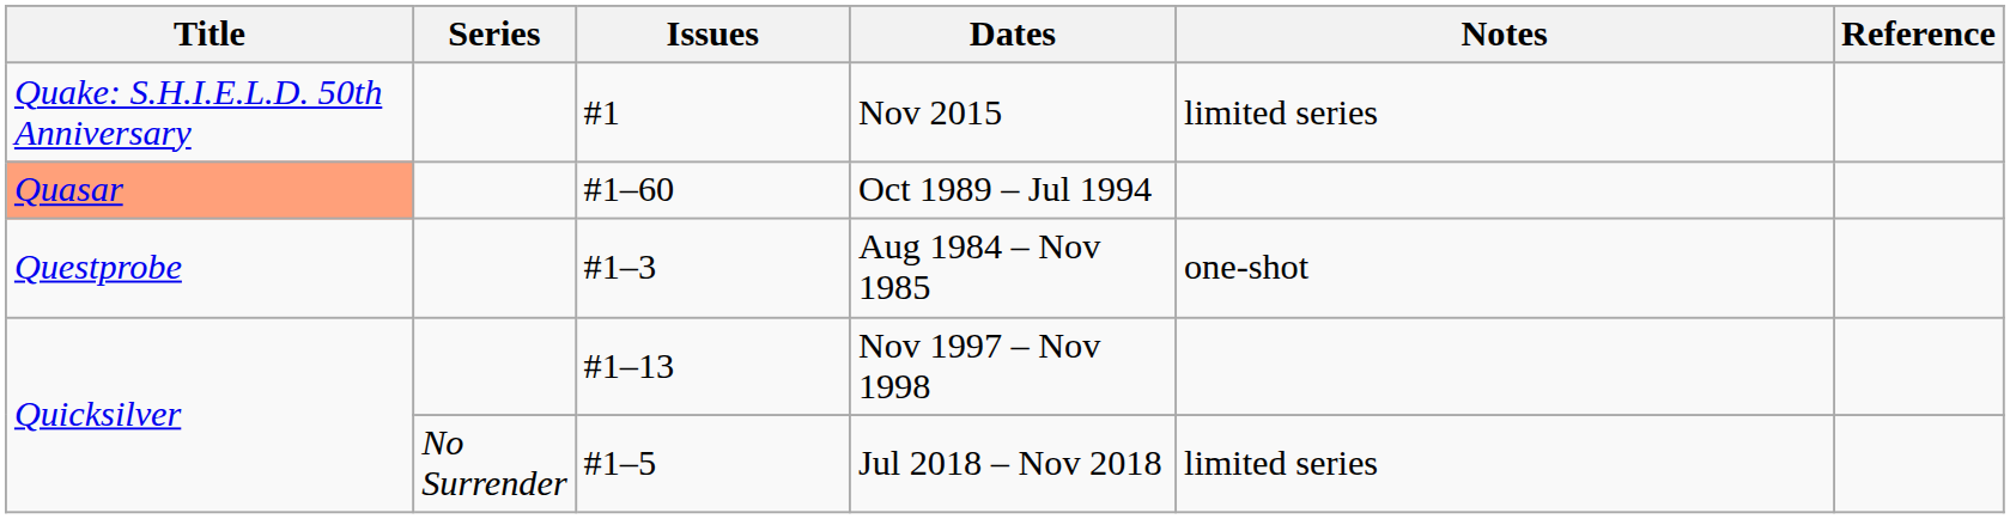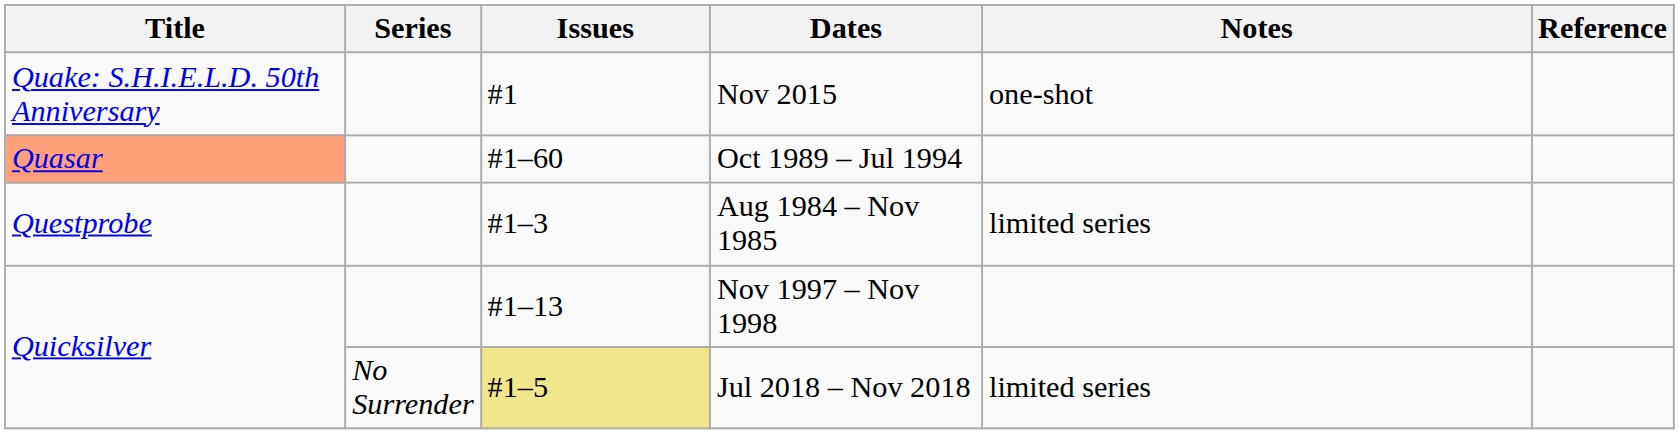 <table class="wikitable sortable" style="width:100%;">
 <tr>
 <th width=22%>Title</th>
 <th width=8%>Series</th>
 <th width=15%>Issues</th>
 <th width=18%>Dates</th>
 <th width=37%>Notes</th>
 <th>Reference</th>
 </tr>
 <tr>
 <td><em><a href='#'>Quake: S.H.I.E.L.D. 50th Anniversary</a></em></td>
 <td></td>
 <td>#1</td>
 <td>Nov 2015</td>
-<td>limited series</td>
+<td>one-shot</td>
 <td></td>
 </tr>
 <tr>
 <td style="background: lightsalmon;"><em><a href='#'>Quasar</a></em></td>
 <td></td>
 <td>#1–60</td>
 <td>Oct 1989 – Jul 1994</td>
 <td></td>
 <td></td>
 </tr>
 <tr>
 <td><em><a href='#'>Questprobe</a></em></td>
 <td></td>
 <td>#1–3</td>
 <td>Aug 1984 – Nov 1985</td>
-<td>one-shot</td>
+<td>limited series</td>
 <td></td>
 </tr>
 <tr>
 <td rowspan="2"><em><a href='#'>Quicksilver</a></em></td>
 <td></td>
 <td>#1–13</td>
 <td>Nov 1997 – Nov 1998</td>
 <td></td>
 <td></td>
 </tr>
 <tr>
 <td><em>No Surrender</em></td>
-<td>#1–5</td>
+<td style="background: khaki;">#1–5</td>
 <td>Jul 2018 – Nov 2018</td>
 <td>limited series</td>
 <td></td>
 </tr>
 </table>
